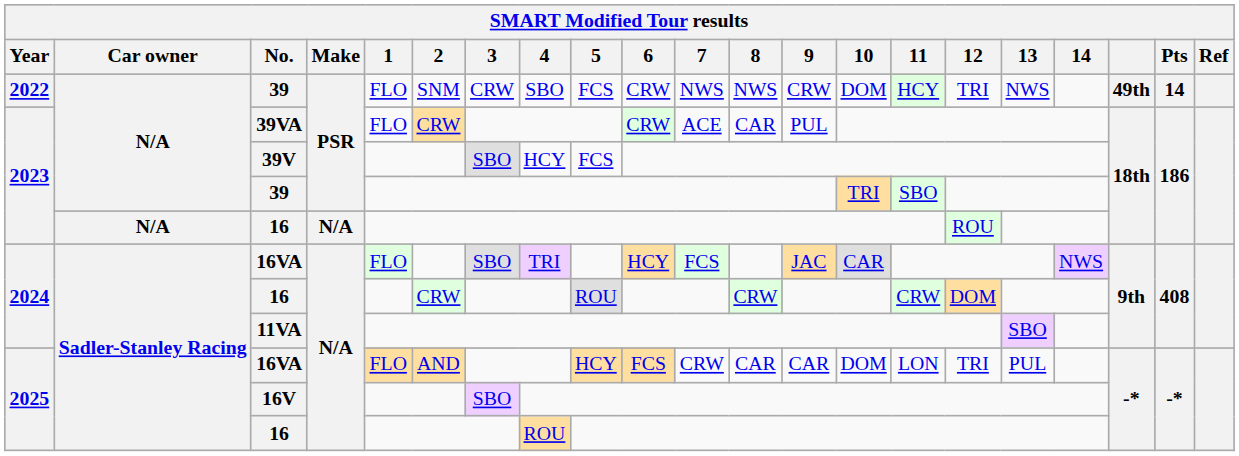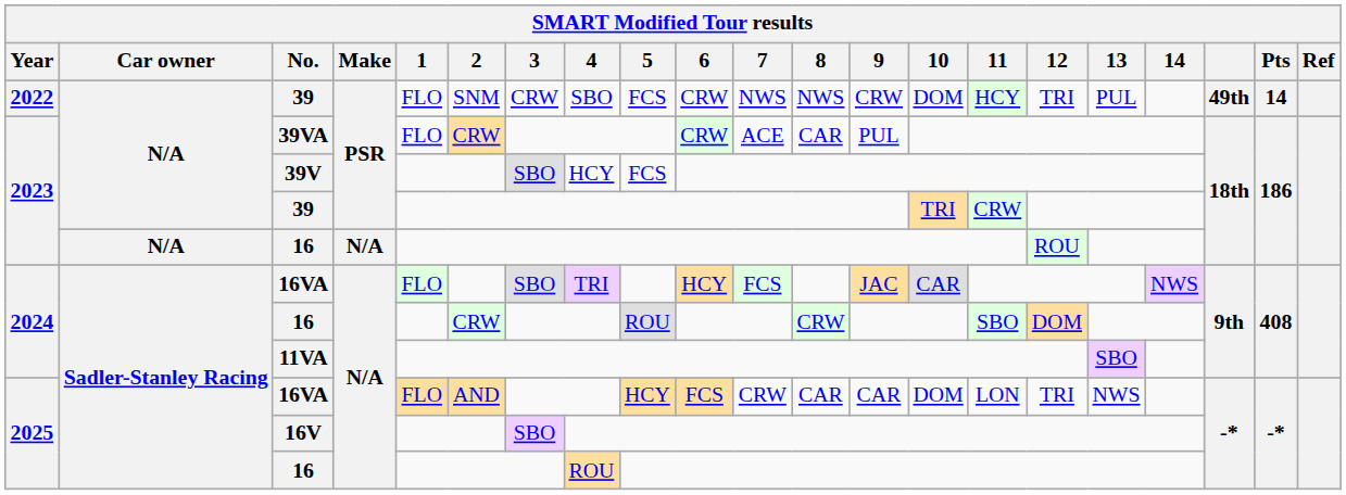 <table class="wikitable" style="text-align:center; font-size:75%">
 <tr>
 <th colspan=38><a href='#'>SMART Modified Tour</a> results</th>
 </tr>
 <tr>
 <th>Year</th>
 <th>Car owner</th>
 <th>No.</th>
 <th>Make</th>
 <th>1</th>
 <th>2</th>
 <th>3</th>
 <th>4</th>
 <th>5</th>
 <th>6</th>
 <th>7</th>
 <th>8</th>
 <th>9</th>
 <th>10</th>
 <th>11</th>
 <th>12</th>
 <th>13</th>
 <th>14</th>
 <th></th>
 <th>Pts</th>
 <th>Ref</th>
 </tr>
 <tr>
 <th><a href='#'>2022</a></th>
 <th rowspan=4>N/A</th>
 <th>39</th>
 <th rowspan=4>PSR</th>
 <td><a href='#'>FLO</a></td>
 <td><a href='#'>SNM</a></td>
 <td><a href='#'>CRW</a></td>
 <td><a href='#'>SBO</a></td>
 <td><a href='#'>FCS</a></td>
 <td><a href='#'>CRW</a></td>
 <td><a href='#'>NWS</a></td>
 <td><a href='#'>NWS</a></td>
 <td><a href='#'>CRW</a></td>
 <td><a href='#'>DOM</a></td>
 <td style="background:#DFFFDF;"><a href='#'>HCY</a><br></td>
 <td><a href='#'>TRI</a></td>
-<td><a href='#'>NWS</a></td>
+<td><a href='#'>PUL</a></td>
 <td></td>
 <th>49th</th>
 <th>14</th>
 <th></th>
 </tr>
 <tr>
 <th rowspan=4><a href='#'>2023</a></th>
 <th>39VA</th>
 <td><a href='#'>FLO</a></td>
 <td style="background:#FFDF9F;"><a href='#'>CRW</a><br></td>
 <td colspan=3></td>
 <td style="background:#DFFFDF;"><a href='#'>CRW</a><br></td>
 <td><a href='#'>ACE</a></td>
 <td><a href='#'>CAR</a></td>
 <td><a href='#'>PUL</a></td>
 <td colspan=5></td>
 <th rowspan=4>18th</th>
 <th rowspan=4>186</th>
 <th rowspan=4></th>
 </tr>
 <tr>
 <th>39V</th>
 <td colspan=2></td>
 <td style="background:#DFDFDF;"><a href='#'>SBO</a><br></td>
 <td><a href='#'>HCY</a></td>
 <td><a href='#'>FCS</a></td>
 <td colspan=9></td>
 </tr>
 <tr>
 <th>39</th>
 <td colspan=9></td>
 <td style="background:#FFDF9F;"><a href='#'>TRI</a><br></td>
-<td style="background:#DFFFDF;"><a href='#'>SBO</a><br></td>
+<td style="background:#DFFFDF;"><a href='#'>CRW</a><br></td>
 <td colspan=3></td>
 </tr>
 <tr>
 <th>N/A</th>
 <th>16</th>
 <th>N/A</th>
 <td colspan=11></td>
 <td style="background:#DFFFDF;"><a href='#'>ROU</a><br></td>
 <td colspan=2></td>
 </tr>
 <tr>
 <th rowspan=3><a href='#'>2024</a></th>
 <th rowspan=6><a href='#'>Sadler-Stanley Racing</a></th>
 <th>16VA</th>
 <th rowspan=6>N/A</th>
 <td style="background:#DFFFDF;"><a href='#'>FLO</a><br></td>
 <td></td>
 <td style="background:#DFDFDF;"><a href='#'>SBO</a><br></td>
 <td style="background:#EFCFFF;"><a href='#'>TRI</a><br></td>
 <td></td>
 <td style="background:#FFDF9F;"><a href='#'>HCY</a><br></td>
 <td style="background:#DFFFDF;"><a href='#'>FCS</a><br></td>
 <td></td>
 <td style="background:#FFDF9F;"><a href='#'>JAC</a><br></td>
 <td style="background:#DFDFDF;"><a href='#'>CAR</a><br></td>
 <td colspan=3></td>
 <td style="background:#EFCFFF;"><a href='#'>NWS</a><br></td>
 <th rowspan=3>9th</th>
 <th rowspan=3>408</th>
 <th rowspan=3></th>
 </tr>
 <tr>
 <th>16</th>
 <td></td>
 <td style="background:#DFFFDF;"><a href='#'>CRW</a><br></td>
 <td colspan=2></td>
 <td style="background:#DFDFDF;"><a href='#'>ROU</a><br></td>
 <td colspan=2></td>
 <td style="background:#DFFFDF;"><a href='#'>CRW</a><br></td>
 <td colspan=2></td>
-<td style="background:#DFFFDF;"><a href='#'>CRW</a><br></td>
+<td style="background:#DFFFDF;"><a href='#'>SBO</a><br></td>
 <td style="background:#FFDF9F;"><a href='#'>DOM</a><br></td>
 <td colspan=2></td>
 </tr>
 <tr>
 <th>11VA</th>
 <td colspan=12></td>
 <td style="background:#EFCFFF;"><a href='#'>SBO</a><br></td>
 <td></td>
 </tr>
 <tr>
 <th rowspan=3><a href='#'>2025</a></th>
 <th>16VA</th>
 <td style="background:#FFDF9F;"><a href='#'>FLO</a><br></td>
 <td style="background:#FFDF9F;"><a href='#'>AND</a><br></td>
 <td colspan=2></td>
 <td style="background:#FFDF9F;"><a href='#'>HCY</a><br></td>
 <td style="background:#FFDF9F;"><a href='#'>FCS</a><br></td>
 <td><a href='#'>CRW</a></td>
 <td><a href='#'>CAR</a></td>
 <td><a href='#'>CAR</a></td>
 <td><a href='#'>DOM</a></td>
 <td><a href='#'>LON</a></td>
 <td><a href='#'>TRI</a></td>
-<td><a href='#'>PUL</a></td>
+<td><a href='#'>NWS</a></td>
 <td></td>
 <th rowspan=3>-*</th>
 <th rowspan=3>-*</th>
 <th rowspan=3></th>
 </tr>
 <tr>
 <th>16V</th>
 <td colspan=2></td>
 <td style="background:#EFCFFF;"><a href='#'>SBO</a><br></td>
 <td colspan=11></td>
 </tr>
 <tr>
 <th>16</th>
 <td colspan=3></td>
 <td style="background:#FFDF9F;"><a href='#'>ROU</a><br></td>
 <td colspan=10></td>
 </tr>
 </table>
